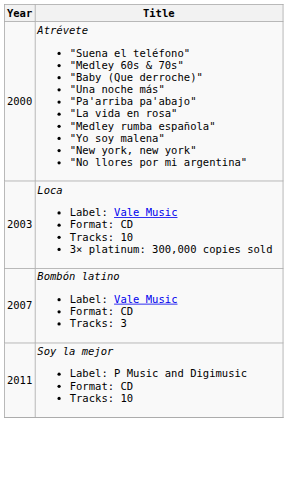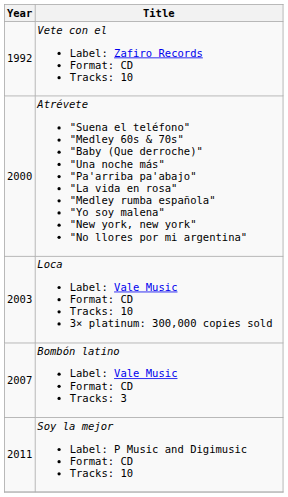 <table class="wikitable">
 <tr>
 <th rowspan="1">Year</th>
 <th rowspan="1" style="width:300px;">Title</th>
+</tr>
+<tr>
+<td>1992</td>
+<td><em>Vete con el</em><br><ul><li>Label: <a href='#'>Zafiro Records</a></li><li>Format: CD</li><li>Tracks: 10</li></ul></td>
 </tr>
 <tr>
 <td>2000</td>
 <td><em>Atrévete</em><br><ul><li>"Suena el teléfono"</li><li>"Medley 60s & 70s"</li><li>"Baby (Que derroche)"</li><li>"Una noche más"</li><li>"Pa'arriba pa'abajo"</li><li>"La vida en rosa"</li><li>"Medley rumba española"</li><li>"Yo soy malena"</li><li>"New york, new york"</li><li>"No llores por mi argentina"</li></ul></td>
 </tr>
 <tr>
 <td>2003</td>
 <td><em>Loca</em><br><ul><li>Label: <a href='#'>Vale Music</a></li><li>Format: CD</li><li>Tracks: 10</li><li>3× platinum: 300,000 copies sold</li></ul></td>
 </tr>
 <tr>
 <td>2007</td>
 <td><em>Bombón latino</em><br><ul><li>Label: <a href='#'>Vale Music</a></li><li>Format: CD</li><li>Tracks: 3</li></ul></td>
 </tr>
 <tr>
 <td>2011</td>
 <td><em>Soy la mejor</em><br><ul><li>Label: P Music and Digimusic</li><li>Format: CD</li><li>Tracks: 10</li></ul></td>
 </tr>
 <tr>
 </tr>
 </table>
